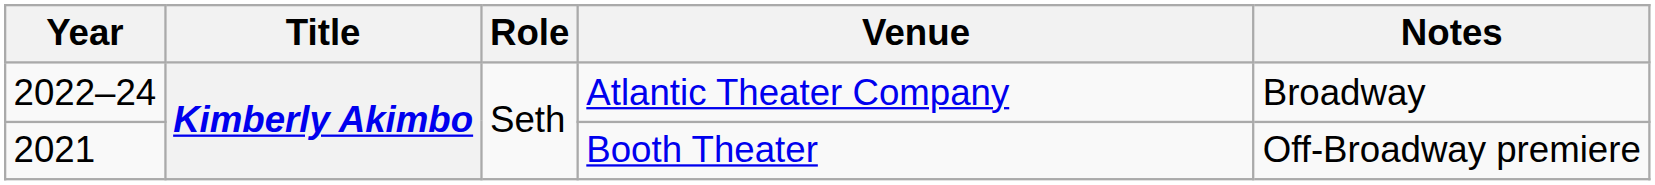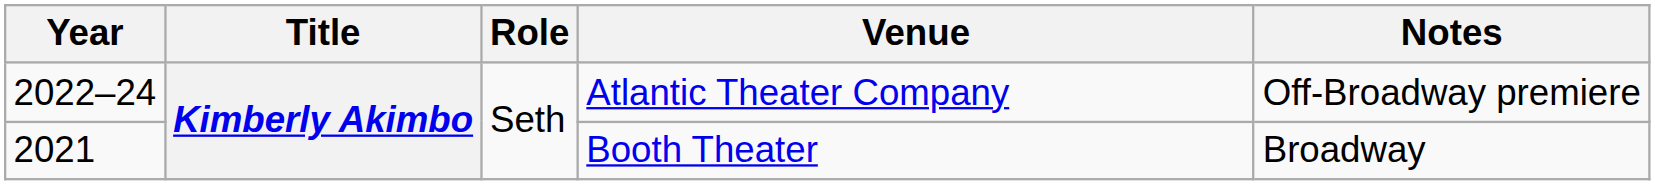 <table class="wikitable plainrowheaders sortable">
 <tr>
 <th scope="col">Year</th>
 <th scope="col">Title</th>
 <th scope="col">Role</th>
 <th scope="col" style="width:18em" class="unsortable">Venue</th>
 <th scope="col" class="unsortable">Notes</th>
 </tr>
 <tr>
 <td>2022–24</td>
 <th rowspan="2" scope="row"><em><a href='#'>Kimberly Akimbo</a></em></th>
 <td rowspan="2">Seth</td>
 <td><a href='#'>Atlantic Theater Company</a></td>
-<td>Broadway</td>
+<td>Off-Broadway premiere</td>
 </tr>
 <tr>
 <td>2021</td>
 <td><a href='#'>Booth Theater</a></td>
-<td>Off-Broadway premiere</td>
+<td>Broadway</td>
 </tr>
 </table>
